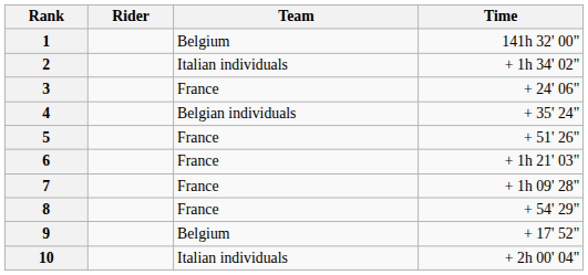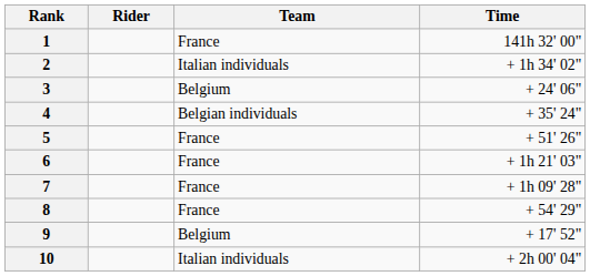 <table class="wikitable" style="width:38em;margin-bottom:0;">
 <tr>
 <th scope="col">Rank</th>
 <th scope="col">Rider</th>
 <th scope="col">Team</th>
 <th scope="col">Time</th>
 </tr>
 <tr>
 <th scope="row">1</th>
 <td></td>
-<td>Belgium</td>
+<td>France</td>
 <td style="text-align:right;">141h 32' 00"</td>
 </tr>
 <tr>
 <th scope="row">2</th>
 <td></td>
 <td>Italian individuals</td>
 <td style="text-align:right;">+ 1h 34' 02"</td>
 </tr>
 <tr>
 <th scope="row">3</th>
 <td></td>
-<td>France</td>
+<td>Belgium</td>
 <td style="text-align:right;">+ 24' 06"</td>
 </tr>
 <tr>
 <th scope="row">4</th>
 <td></td>
 <td>Belgian individuals</td>
 <td style="text-align:right;">+ 35' 24"</td>
 </tr>
 <tr>
 <th scope="row">5</th>
 <td></td>
 <td>France</td>
 <td style="text-align:right;">+ 51' 26"</td>
 </tr>
 <tr>
 <th scope="row">6</th>
 <td></td>
 <td>France</td>
 <td style="text-align:right;">+ 1h 21' 03"</td>
 </tr>
 <tr>
 <th scope="row">7</th>
 <td></td>
 <td>France</td>
 <td style="text-align:right;">+ 1h 09' 28"</td>
 </tr>
 <tr>
 <th scope="row">8</th>
 <td></td>
 <td>France</td>
 <td style="text-align:right;">+ 54' 29"</td>
 </tr>
 <tr>
 <th scope="row">9</th>
 <td></td>
 <td>Belgium</td>
 <td style="text-align:right;">+ 17' 52"</td>
 </tr>
 <tr>
 <th scope="row">10</th>
 <td></td>
 <td>Italian individuals</td>
 <td style="text-align:right;">+ 2h 00' 04"</td>
 </tr>
 </table>
